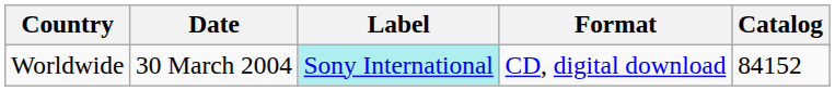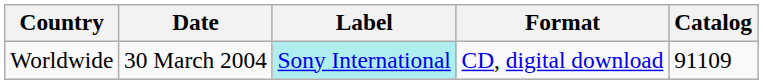 <table class= "wikitable">
 <tr>
 <th align=center>Country</th>
 <th align=center>Date</th>
 <th align=center>Label</th>
 <th align=center>Format</th>
 <th align=center>Catalog</th>
 </tr>
 <tr>
 <td>Worldwide</td>
 <td>30 March 2004</td>
 <td style="background: paleturquoise;"><a href='#'>Sony International</a></td>
 <td><a href='#'>CD</a>, <a href='#'>digital download</a></td>
-<td>84152</td>
+<td>91109</td>
 </tr>
 </table>
